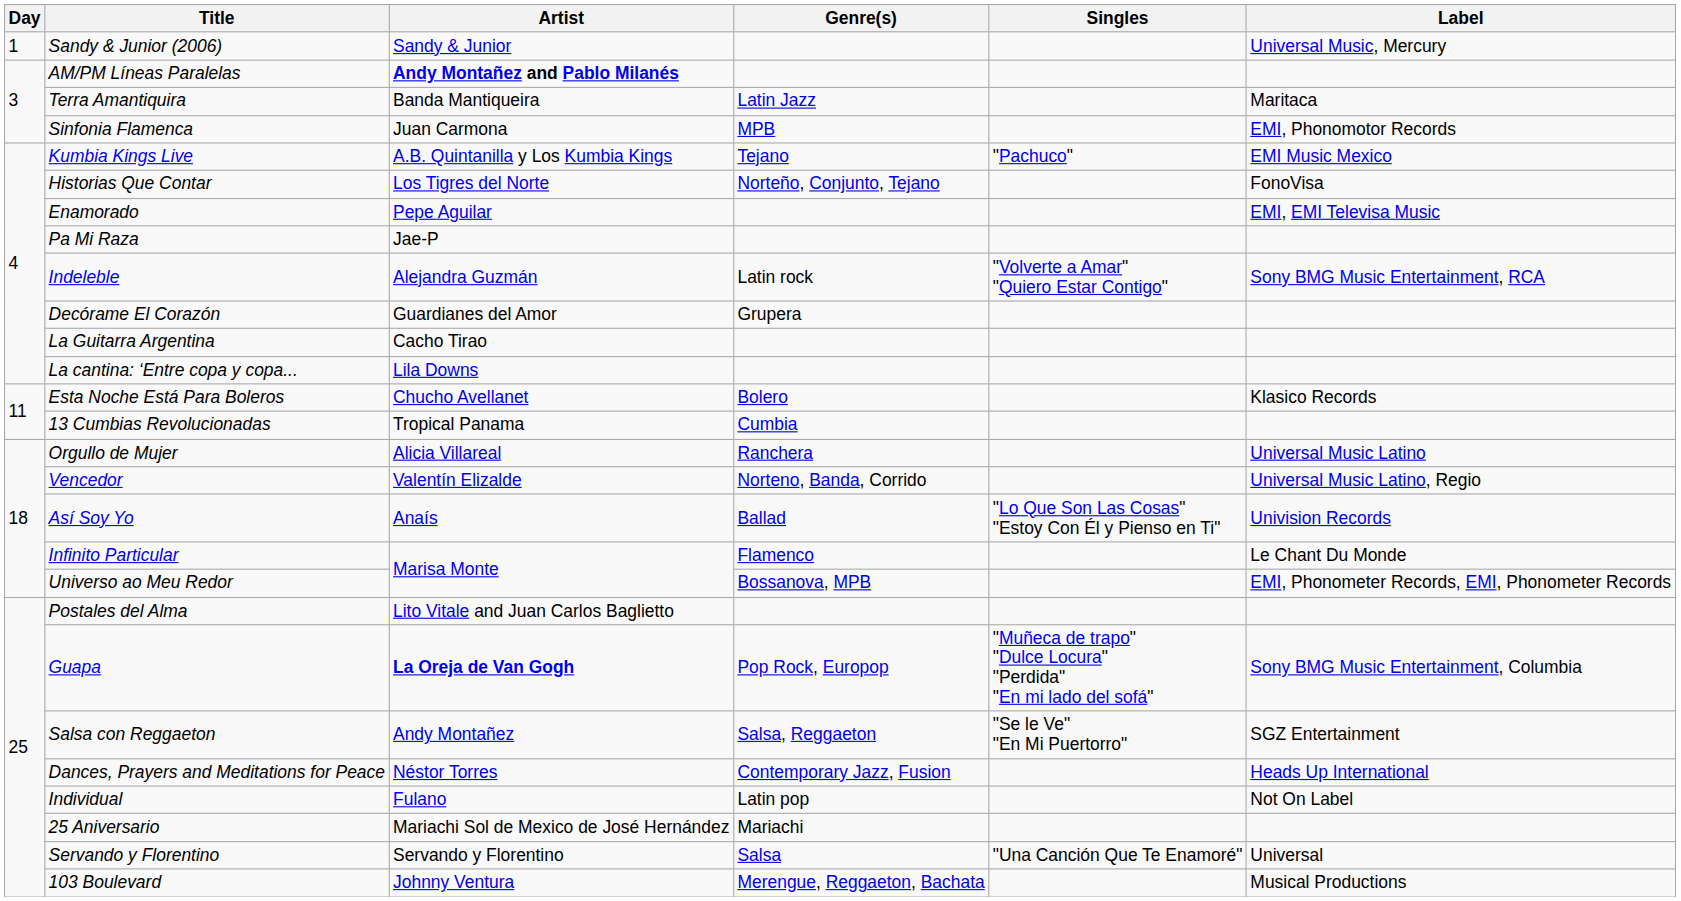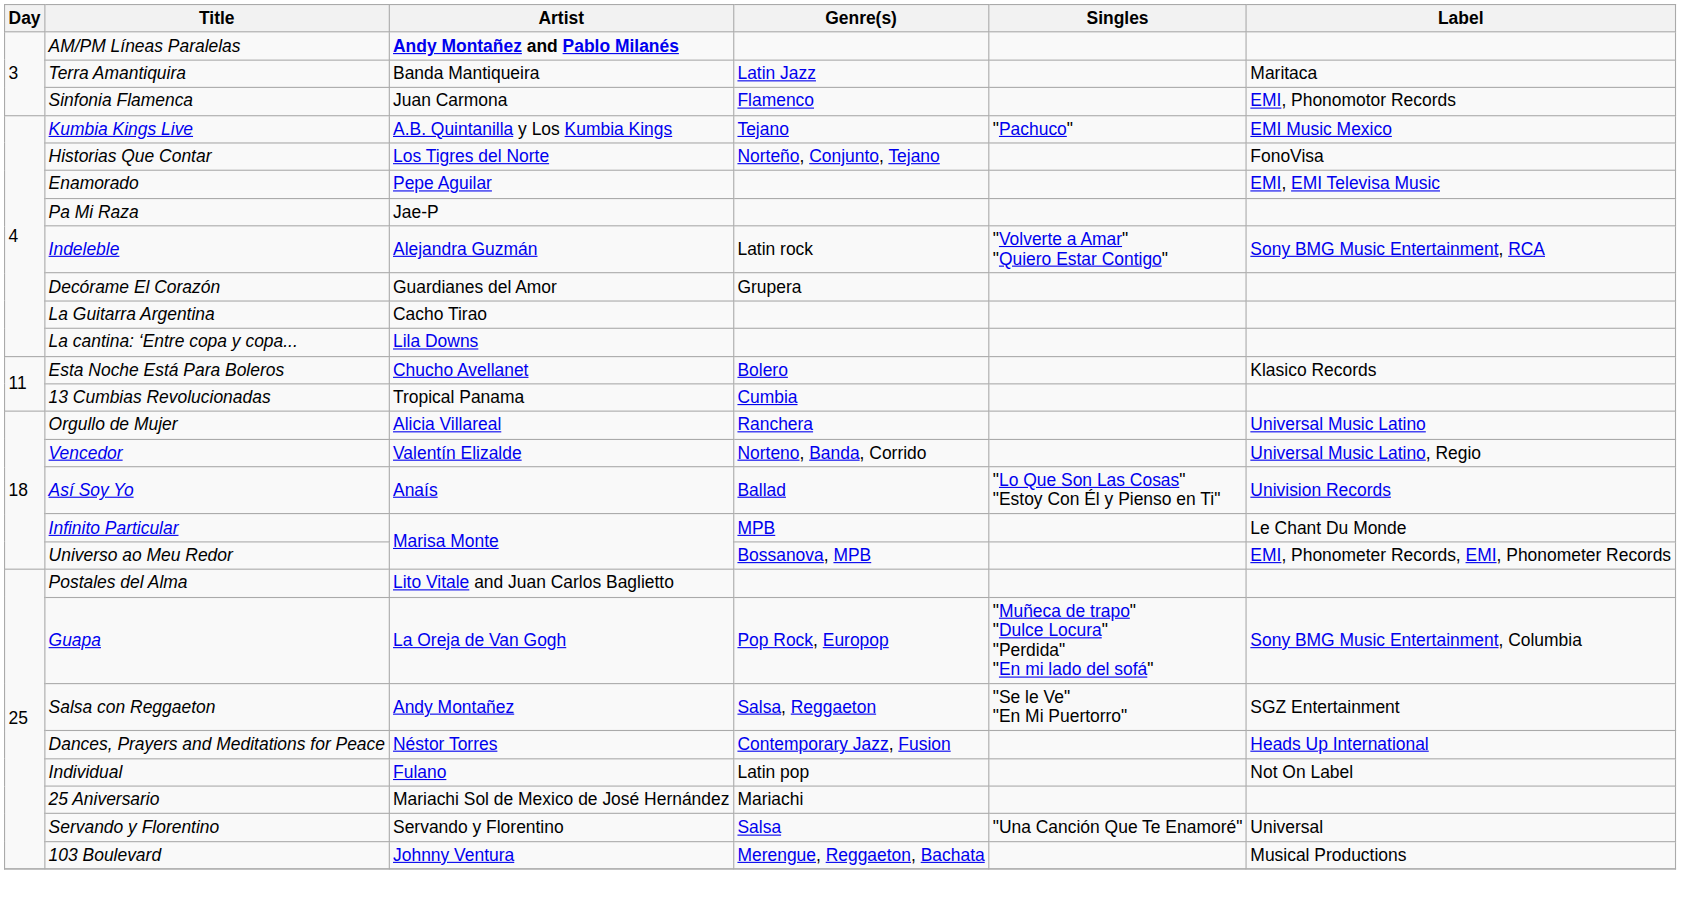 <table class="wikitable sortable" style="text-align: left;">
 <tr>
 <th>Day</th>
 <th>Title</th>
 <th>Artist</th>
 <th>Genre(s)</th>
 <th>Singles</th>
 <th>Label</th>
-</tr>
-<tr>
-<td>1</td>
-<td><em>Sandy & Junior (2006)</em></td>
-<td><a href='#'>Sandy & Junior</a></td>
-<td></td>
-<td></td>
-<td><a href='#'>Universal Music</a>, Mercury</td>
 </tr>
 <tr>
 <td rowspan="3">3</td>
 <td><em>AM/PM Líneas Paralelas</em></td>
 <td><strong><a href='#'>Andy Montañez</a> and <a href='#'>Pablo Milanés</a></strong></td>
 <td></td>
 <td></td>
 <td></td>
 </tr>
 <tr>
 <td><em>Terra Amantiquira</em></td>
 <td>Banda Mantiqueira</td>
 <td><a href='#'>Latin Jazz</a></td>
 <td></td>
 <td>Maritaca</td>
 </tr>
 <tr>
 <td><em>Sinfonia Flamenca</em></td>
 <td>Juan Carmona</td>
-<td><a href='#'>MPB</a></td>
+<td><a href='#'>Flamenco</a></td>
 <td></td>
 <td><a href='#'>EMI</a>, Phonomotor Records</td>
 </tr>
 <tr>
 <td rowspan="8">4</td>
 <td><em><a href='#'>Kumbia Kings Live</a></em></td>
 <td><a href='#'>A.B. Quintanilla</a> y Los <a href='#'>Kumbia Kings</a></td>
 <td><a href='#'>Tejano</a></td>
 <td>"<a href='#'>Pachuco</a>"</td>
 <td><a href='#'>EMI Music Mexico</a></td>
 </tr>
 <tr>
 <td><em>Historias Que Contar</em></td>
 <td><a href='#'>Los Tigres del Norte</a></td>
 <td><a href='#'>Norteño</a>, <a href='#'>Conjunto</a>, <a href='#'>Tejano</a></td>
 <td></td>
 <td>FonoVisa</td>
 </tr>
 <tr>
 <td><em>Enamorado</em></td>
 <td><a href='#'>Pepe Aguilar</a></td>
 <td></td>
 <td></td>
 <td><a href='#'>EMI</a>, <a href='#'>EMI Televisa Music</a></td>
 </tr>
 <tr>
 <td><em>Pa Mi Raza</em></td>
 <td>Jae-P</td>
 <td></td>
 <td></td>
 <td></td>
 </tr>
 <tr>
 <td><em><a href='#'>Indeleble</a></em></td>
 <td><a href='#'>Alejandra Guzmán</a></td>
 <td>Latin rock</td>
 <td>"<a href='#'>Volverte a Amar</a>"<br>"<a href='#'>Quiero Estar Contigo</a>"</td>
 <td><a href='#'>Sony BMG Music Entertainment</a>, <a href='#'>RCA</a></td>
 </tr>
 <tr>
 <td><em>Decórame El Corazón</em></td>
 <td>Guardianes del Amor</td>
 <td>Grupera</td>
 <td></td>
 <td></td>
 </tr>
 <tr>
 <td><em>La Guitarra Argentina</em></td>
 <td>Cacho Tirao</td>
 <td></td>
 <td></td>
 <td></td>
 </tr>
 <tr>
 <td><em>La cantina: ‘Entre copa y copa...</em></td>
 <td><a href='#'>Lila Downs</a></td>
 <td></td>
 <td></td>
 <td></td>
 </tr>
 <tr>
 <td rowspan="2">11</td>
 <td><em>Esta Noche Está Para Boleros</em></td>
 <td><a href='#'>Chucho Avellanet</a></td>
 <td><a href='#'>Bolero</a></td>
 <td></td>
 <td>Klasico Records</td>
 </tr>
 <tr>
 <td><em>13 Cumbias Revolucionadas</em></td>
 <td>Tropical Panama</td>
 <td><a href='#'>Cumbia</a></td>
 <td></td>
 <td></td>
 </tr>
 <tr>
 <td rowspan="5">18</td>
 <td><em>Orgullo de Mujer</em></td>
 <td><a href='#'>Alicia Villareal</a></td>
 <td><a href='#'>Ranchera</a></td>
 <td></td>
 <td><a href='#'>Universal Music Latino</a></td>
 </tr>
 <tr>
 <td><em><a href='#'>Vencedor</a></em></td>
 <td><a href='#'>Valentín Elizalde</a></td>
 <td><a href='#'>Norteno</a>, <a href='#'>Banda</a>, Corrido</td>
 <td></td>
 <td><a href='#'>Universal Music Latino</a>, Regio</td>
 </tr>
 <tr>
 <td><em><a href='#'>Así Soy Yo</a></em></td>
 <td><a href='#'>Anaís</a></td>
 <td><a href='#'>Ballad</a></td>
 <td>"<a href='#'>Lo Que Son Las Cosas</a>"<br>"Estoy Con Él y Pienso en Ti"</td>
 <td><a href='#'>Univision Records</a></td>
 </tr>
 <tr>
 <td><em><a href='#'>Infinito Particular</a></em></td>
 <td rowspan="2"><a href='#'>Marisa Monte</a></td>
-<td><a href='#'>Flamenco</a></td>
+<td><a href='#'>MPB</a></td>
 <td></td>
 <td>Le Chant Du Monde</td>
 </tr>
 <tr>
 <td><em>Universo ao Meu Redor</em></td>
 <td><a href='#'>Bossanova</a>, <a href='#'>MPB</a></td>
 <td></td>
 <td><a href='#'>EMI</a>, Phonometer Records, <a href='#'>EMI</a>, Phonometer Records</td>
 </tr>
 <tr>
 <td rowspan="8">25</td>
 <td><em>Postales del Alma</em></td>
 <td><a href='#'>Lito Vitale</a> and Juan Carlos Baglietto</td>
 <td></td>
 <td></td>
 <td></td>
 </tr>
 <tr>
 <td><em><a href='#'>Guapa</a></em></td>
-<td><strong><a href='#'>La Oreja de Van Gogh</a></strong></td>
+<td><a href='#'>La Oreja de Van Gogh</a></td>
 <td><a href='#'>Pop Rock</a>, <a href='#'>Europop</a></td>
 <td>"<a href='#'>Muñeca de trapo</a>"<br>"<a href='#'>Dulce Locura</a>"<br>"Perdida"<br>"<a href='#'>En mi lado del sofá</a>"</td>
 <td><a href='#'>Sony BMG Music Entertainment</a>, Columbia</td>
 </tr>
 <tr>
 <td><em>Salsa con Reggaeton</em></td>
 <td><a href='#'>Andy Montañez</a></td>
 <td><a href='#'>Salsa</a>, <a href='#'>Reggaeton</a></td>
 <td>"Se le Ve"<br>"En Mi Puertorro"</td>
 <td>SGZ Entertainment</td>
 </tr>
 <tr>
 <td><em>Dances, Prayers and Meditations for Peace</em></td>
 <td><a href='#'>Néstor Torres</a></td>
 <td><a href='#'>Contemporary Jazz</a>, <a href='#'>Fusion</a></td>
 <td></td>
 <td><a href='#'>Heads Up International</a></td>
 </tr>
 <tr>
 <td><em>Individual</em></td>
 <td><a href='#'>Fulano</a></td>
 <td>Latin pop</td>
 <td></td>
 <td>Not On Label</td>
 </tr>
 <tr>
 <td><em>25 Aniversario</em></td>
 <td>Mariachi Sol de Mexico de José Hernández</td>
 <td>Mariachi</td>
 <td></td>
 <td></td>
 </tr>
 <tr>
 <td><em>Servando y Florentino</em></td>
 <td>Servando y Florentino</td>
 <td><a href='#'>Salsa</a></td>
 <td>"Una Canción Que Te Enamoré"</td>
 <td>Universal</td>
 </tr>
 <tr>
 <td><em>103 Boulevard</em></td>
 <td><a href='#'>Johnny Ventura</a></td>
 <td><a href='#'>Merengue</a>, <a href='#'>Reggaeton</a>, <a href='#'>Bachata</a></td>
 <td></td>
 <td>Musical Productions</td>
 </tr>
 <tr>
 </tr>
 </table>
